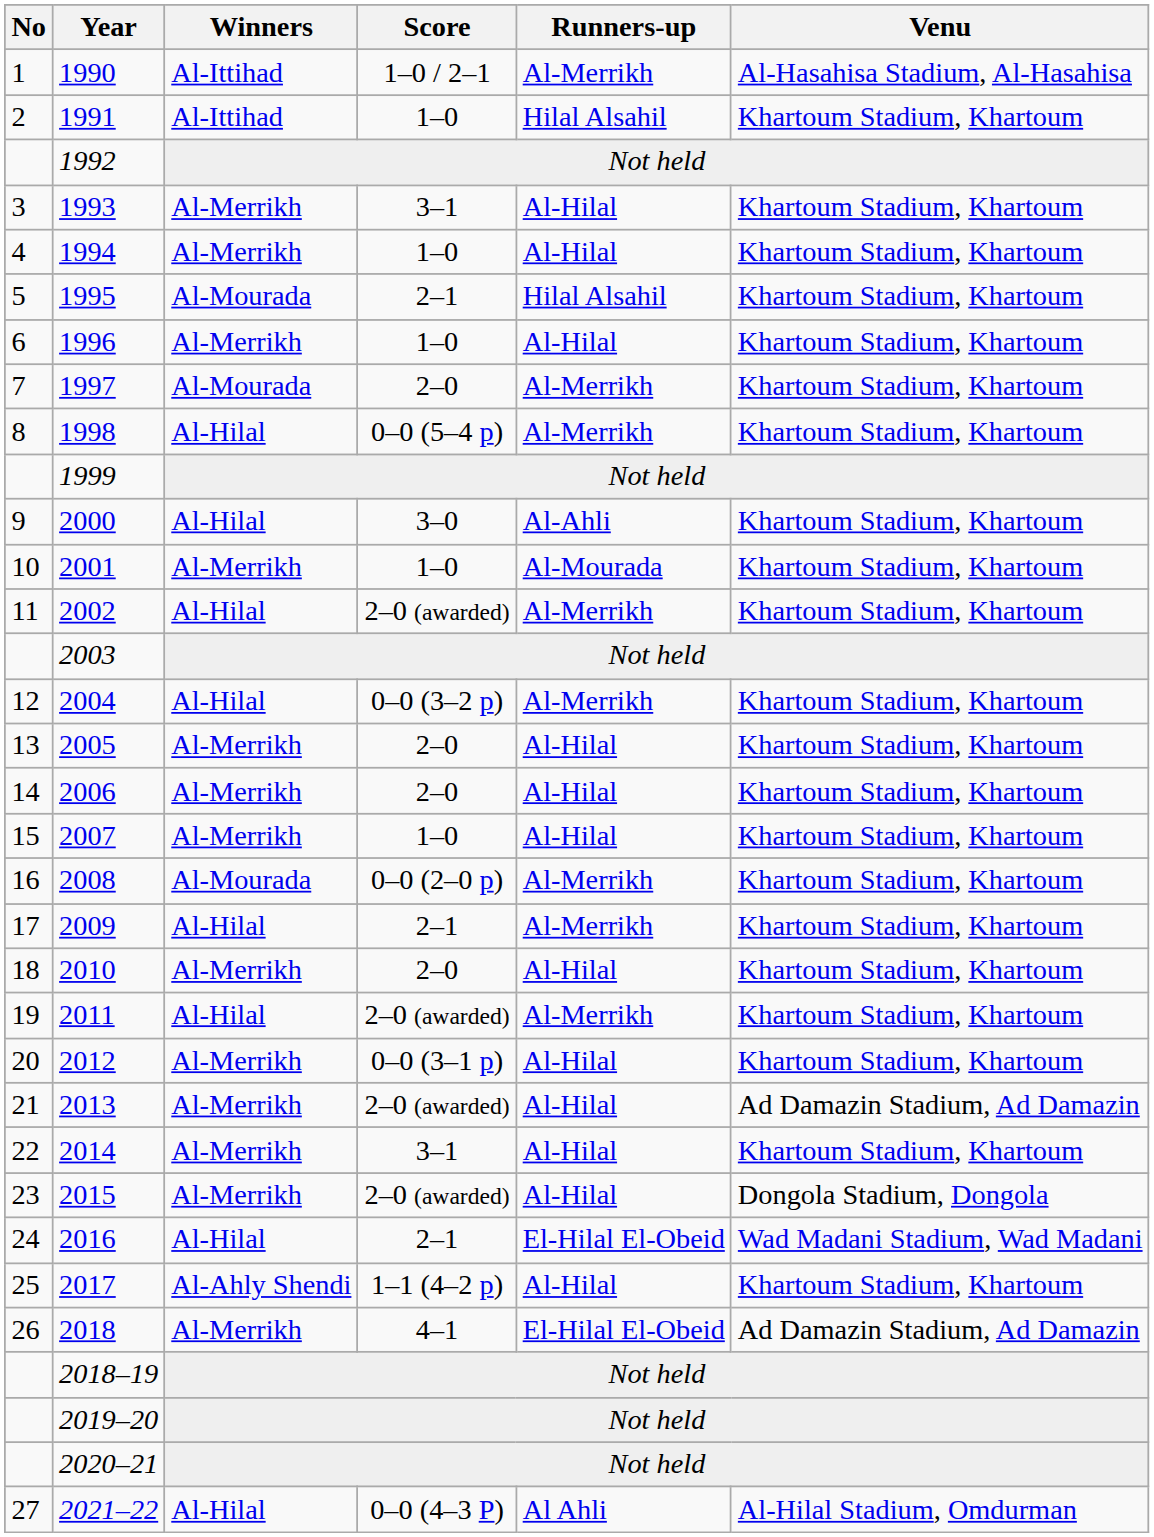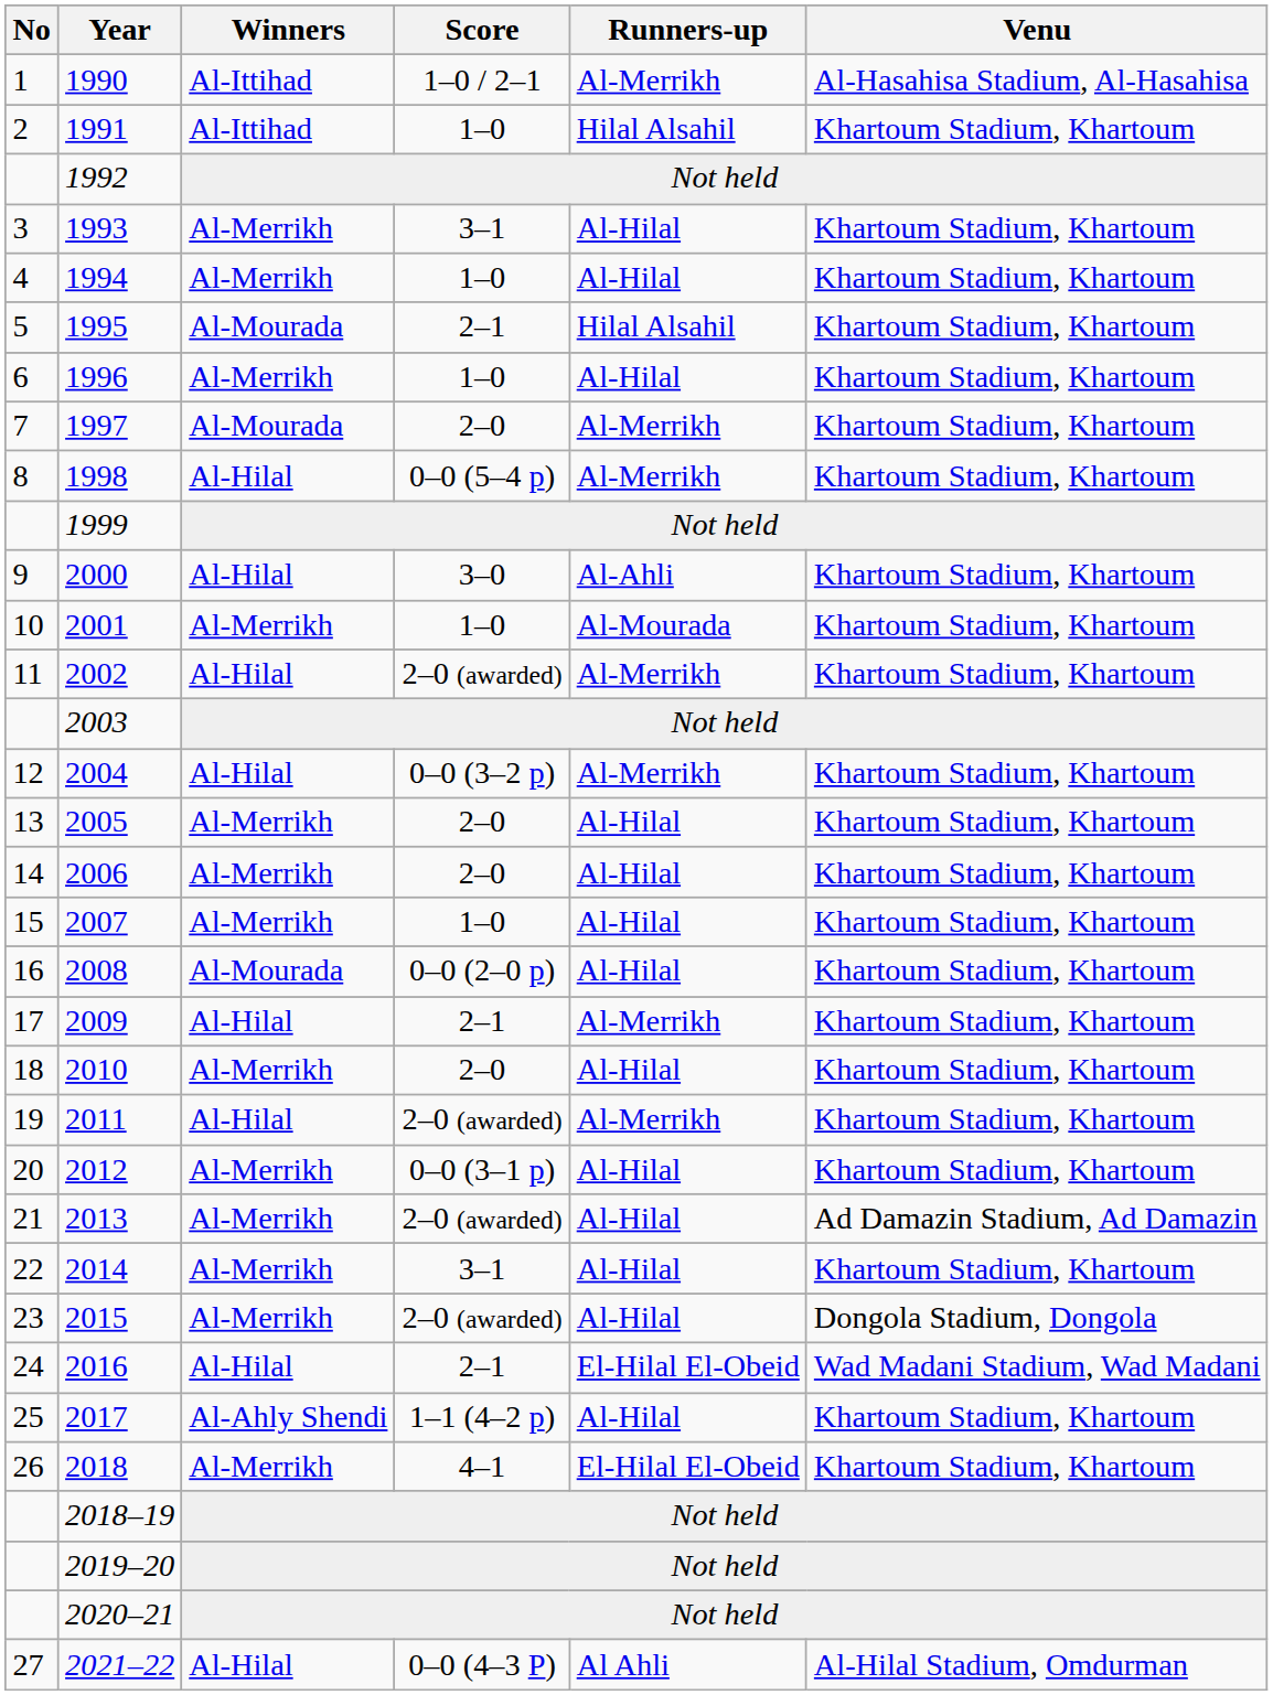 <table class="wikitable">
 <tr>
 <th>No</th>
 <th>Year</th>
 <th>Winners</th>
 <th>Score</th>
 <th>Runners-up</th>
 <th>Venu</th>
 </tr>
 <tr>
 <td>1</td>
 <td><a href='#'>1990</a></td>
 <td><a href='#'>Al-Ittihad</a></td>
 <td align=center>1–0 / 2–1</td>
 <td><a href='#'>Al-Merrikh</a></td>
 <td><a href='#'>Al-Hasahisa Stadium</a>, <a href='#'>Al-Hasahisa</a></td>
 </tr>
 <tr>
 <td>2</td>
 <td><a href='#'>1991</a></td>
 <td><a href='#'>Al-Ittihad</a></td>
 <td align=center>1–0</td>
 <td><a href='#'>Hilal Alsahil</a></td>
 <td><a href='#'>Khartoum Stadium</a>, <a href='#'>Khartoum</a></td>
 </tr>
 <tr>
 <td></td>
 <td><em>1992</em></td>
 <td colspan=4 style=background:#efefef align=center><em>Not held</em></td>
 </tr>
 <tr>
 <td>3</td>
 <td><a href='#'>1993</a></td>
 <td><a href='#'>Al-Merrikh</a></td>
 <td align=center>3–1</td>
 <td><a href='#'>Al-Hilal</a></td>
 <td><a href='#'>Khartoum Stadium</a>, <a href='#'>Khartoum</a></td>
 </tr>
 <tr>
 <td>4</td>
 <td><a href='#'>1994</a></td>
 <td><a href='#'>Al-Merrikh</a></td>
 <td align=center>1–0</td>
 <td><a href='#'>Al-Hilal</a></td>
 <td><a href='#'>Khartoum Stadium</a>, <a href='#'>Khartoum</a></td>
 </tr>
 <tr>
 <td>5</td>
 <td><a href='#'>1995</a></td>
 <td><a href='#'>Al-Mourada</a></td>
 <td align=center>2–1</td>
 <td><a href='#'>Hilal Alsahil</a></td>
 <td><a href='#'>Khartoum Stadium</a>, <a href='#'>Khartoum</a></td>
 </tr>
 <tr>
 <td>6</td>
 <td><a href='#'>1996</a></td>
 <td><a href='#'>Al-Merrikh</a></td>
 <td align=center>1–0</td>
 <td><a href='#'>Al-Hilal</a></td>
 <td><a href='#'>Khartoum Stadium</a>, <a href='#'>Khartoum</a></td>
 </tr>
 <tr>
 <td>7</td>
 <td><a href='#'>1997</a></td>
 <td><a href='#'>Al-Mourada</a></td>
 <td align=center>2–0</td>
 <td><a href='#'>Al-Merrikh</a></td>
 <td><a href='#'>Khartoum Stadium</a>, <a href='#'>Khartoum</a></td>
 </tr>
 <tr>
 <td>8</td>
 <td><a href='#'>1998</a></td>
 <td><a href='#'>Al-Hilal</a></td>
 <td align=center>0–0 (5–4 <a href='#'>p</a>)</td>
 <td><a href='#'>Al-Merrikh</a></td>
 <td><a href='#'>Khartoum Stadium</a>, <a href='#'>Khartoum</a></td>
 </tr>
 <tr>
 <td></td>
 <td><em>1999</em></td>
 <td colspan=4 style=background:#efefef align=center><em>Not held</em></td>
 </tr>
 <tr>
 <td>9</td>
 <td><a href='#'>2000</a></td>
 <td><a href='#'>Al-Hilal</a></td>
 <td align=center>3–0</td>
 <td><a href='#'>Al-Ahli</a></td>
 <td><a href='#'>Khartoum Stadium</a>, <a href='#'>Khartoum</a></td>
 </tr>
 <tr>
 <td>10</td>
 <td><a href='#'>2001</a></td>
 <td><a href='#'>Al-Merrikh</a></td>
 <td align=center>1–0</td>
 <td><a href='#'>Al-Mourada</a></td>
 <td><a href='#'>Khartoum Stadium</a>, <a href='#'>Khartoum</a></td>
 </tr>
 <tr>
 <td>11</td>
 <td><a href='#'>2002</a></td>
 <td><a href='#'>Al-Hilal</a></td>
 <td align=center>2–0 <small>(awarded)</small></td>
 <td><a href='#'>Al-Merrikh</a></td>
 <td><a href='#'>Khartoum Stadium</a>, <a href='#'>Khartoum</a></td>
 </tr>
 <tr>
 <td></td>
 <td><em>2003</em></td>
 <td colspan=4 style=background:#efefef align=center><em>Not held</em></td>
 </tr>
 <tr>
 <td>12</td>
 <td><a href='#'>2004</a></td>
 <td><a href='#'>Al-Hilal</a></td>
 <td align=center>0–0 (3–2 <a href='#'>p</a>)</td>
 <td><a href='#'>Al-Merrikh</a></td>
 <td><a href='#'>Khartoum Stadium</a>, <a href='#'>Khartoum</a></td>
 </tr>
 <tr>
 <td>13</td>
 <td><a href='#'>2005</a></td>
 <td><a href='#'>Al-Merrikh</a></td>
 <td align=center>2–0</td>
 <td><a href='#'>Al-Hilal</a></td>
 <td><a href='#'>Khartoum Stadium</a>, <a href='#'>Khartoum</a></td>
 </tr>
 <tr>
 <td>14</td>
 <td><a href='#'>2006</a></td>
 <td><a href='#'>Al-Merrikh</a></td>
 <td align=center>2–0</td>
 <td><a href='#'>Al-Hilal</a></td>
 <td><a href='#'>Khartoum Stadium</a>, <a href='#'>Khartoum</a></td>
 </tr>
 <tr>
 <td>15</td>
 <td><a href='#'>2007</a></td>
 <td><a href='#'>Al-Merrikh</a></td>
 <td align=center>1–0</td>
 <td><a href='#'>Al-Hilal</a></td>
 <td><a href='#'>Khartoum Stadium</a>, <a href='#'>Khartoum</a></td>
 </tr>
 <tr>
 <td>16</td>
 <td><a href='#'>2008</a></td>
 <td><a href='#'>Al-Mourada</a></td>
 <td align=center>0–0 (2–0 <a href='#'>p</a>)</td>
-<td><a href='#'>Al-Merrikh</a></td>
+<td><a href='#'>Al-Hilal</a></td>
 <td><a href='#'>Khartoum Stadium</a>, <a href='#'>Khartoum</a></td>
 </tr>
 <tr>
 <td>17</td>
 <td><a href='#'>2009</a></td>
 <td><a href='#'>Al-Hilal</a></td>
 <td align=center>2–1</td>
 <td><a href='#'>Al-Merrikh</a></td>
 <td><a href='#'>Khartoum Stadium</a>, <a href='#'>Khartoum</a></td>
 </tr>
 <tr>
 <td>18</td>
 <td><a href='#'>2010</a></td>
 <td><a href='#'>Al-Merrikh</a></td>
 <td align=center>2–0</td>
 <td><a href='#'>Al-Hilal</a></td>
 <td><a href='#'>Khartoum Stadium</a>, <a href='#'>Khartoum</a></td>
 </tr>
 <tr>
 <td>19</td>
 <td><a href='#'>2011</a></td>
 <td><a href='#'>Al-Hilal</a></td>
 <td align=center>2–0 <small>(awarded)</small></td>
 <td><a href='#'>Al-Merrikh</a></td>
 <td><a href='#'>Khartoum Stadium</a>, <a href='#'>Khartoum</a></td>
 </tr>
 <tr>
 <td>20</td>
 <td><a href='#'>2012</a></td>
 <td><a href='#'>Al-Merrikh</a></td>
 <td align=center>0–0 (3–1 <a href='#'>p</a>)</td>
 <td><a href='#'>Al-Hilal</a></td>
 <td><a href='#'>Khartoum Stadium</a>, <a href='#'>Khartoum</a></td>
 </tr>
 <tr>
 <td>21</td>
 <td><a href='#'>2013</a></td>
 <td><a href='#'>Al-Merrikh</a></td>
 <td align=center>2–0 <small>(awarded)</small></td>
 <td><a href='#'>Al-Hilal</a></td>
 <td>Ad Damazin Stadium, <a href='#'>Ad Damazin</a></td>
 </tr>
 <tr>
 <td>22</td>
 <td><a href='#'>2014</a></td>
 <td><a href='#'>Al-Merrikh</a></td>
 <td align=center>3–1</td>
 <td><a href='#'>Al-Hilal</a></td>
 <td><a href='#'>Khartoum Stadium</a>, <a href='#'>Khartoum</a></td>
 </tr>
 <tr>
 <td>23</td>
 <td><a href='#'>2015</a></td>
 <td><a href='#'>Al-Merrikh</a></td>
 <td align=center>2–0 <small>(awarded)</small></td>
 <td><a href='#'>Al-Hilal</a></td>
 <td>Dongola Stadium, <a href='#'>Dongola</a></td>
 </tr>
 <tr>
 <td>24</td>
 <td><a href='#'>2016</a></td>
 <td><a href='#'>Al-Hilal</a></td>
 <td align=center>2–1</td>
 <td><a href='#'>El-Hilal El-Obeid</a></td>
 <td><a href='#'>Wad Madani Stadium</a>, <a href='#'>Wad Madani</a></td>
 </tr>
 <tr>
 <td>25</td>
 <td><a href='#'>2017</a></td>
 <td><a href='#'>Al-Ahly Shendi</a></td>
 <td align=center>1–1 (4–2 <a href='#'>p</a>)</td>
 <td><a href='#'>Al-Hilal</a></td>
 <td><a href='#'>Khartoum Stadium</a>, <a href='#'>Khartoum</a></td>
 </tr>
 <tr>
 <td>26</td>
 <td><a href='#'>2018</a></td>
 <td><a href='#'>Al-Merrikh</a></td>
 <td align=center>4–1</td>
 <td><a href='#'>El-Hilal El-Obeid</a></td>
-<td>Ad Damazin Stadium, <a href='#'>Ad Damazin</a></td>
+<td><a href='#'>Khartoum Stadium</a>, <a href='#'>Khartoum</a></td>
 </tr>
 <tr>
 <td></td>
 <td><em>2018–19</em></td>
 <td colspan=4 style=background:#efefef align=center><em>Not held</em></td>
 </tr>
 <tr>
 <td></td>
 <td><em>2019–20</em></td>
 <td colspan=4 style=background:#efefef align=center><em>Not held</em></td>
 </tr>
 <tr>
 <td></td>
 <td><em>2020–21</em></td>
 <td colspan=4 style=background:#efefef align=center><em>Not held</em></td>
 </tr>
 <tr>
 <td>27</td>
 <td><a href='#'><em>2021–22</em></a></td>
 <td><a href='#'>Al-Hilal</a></td>
 <td align=center>0–0 (4–3 <a href='#'>P</a>)</td>
 <td><a href='#'>Al Ahli</a></td>
 <td><a href='#'>Al-Hilal Stadium</a>, <a href='#'>Omdurman</a></td>
 </tr>
 </table>
